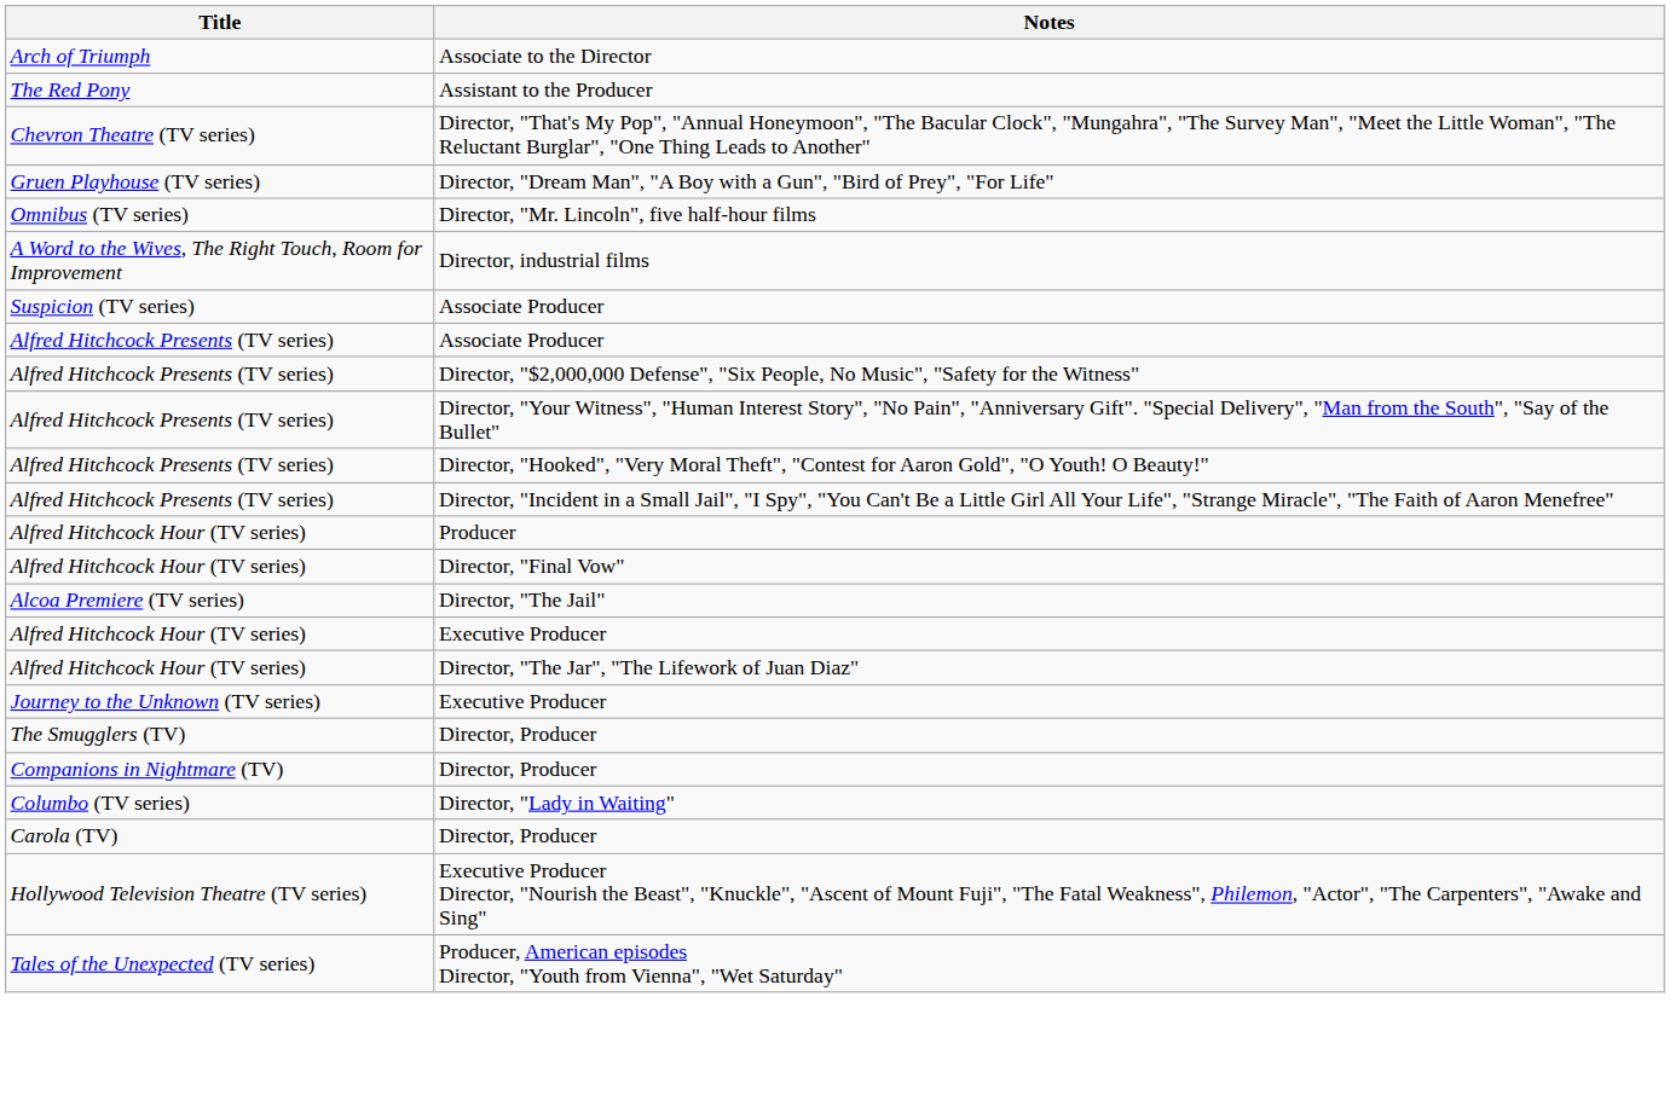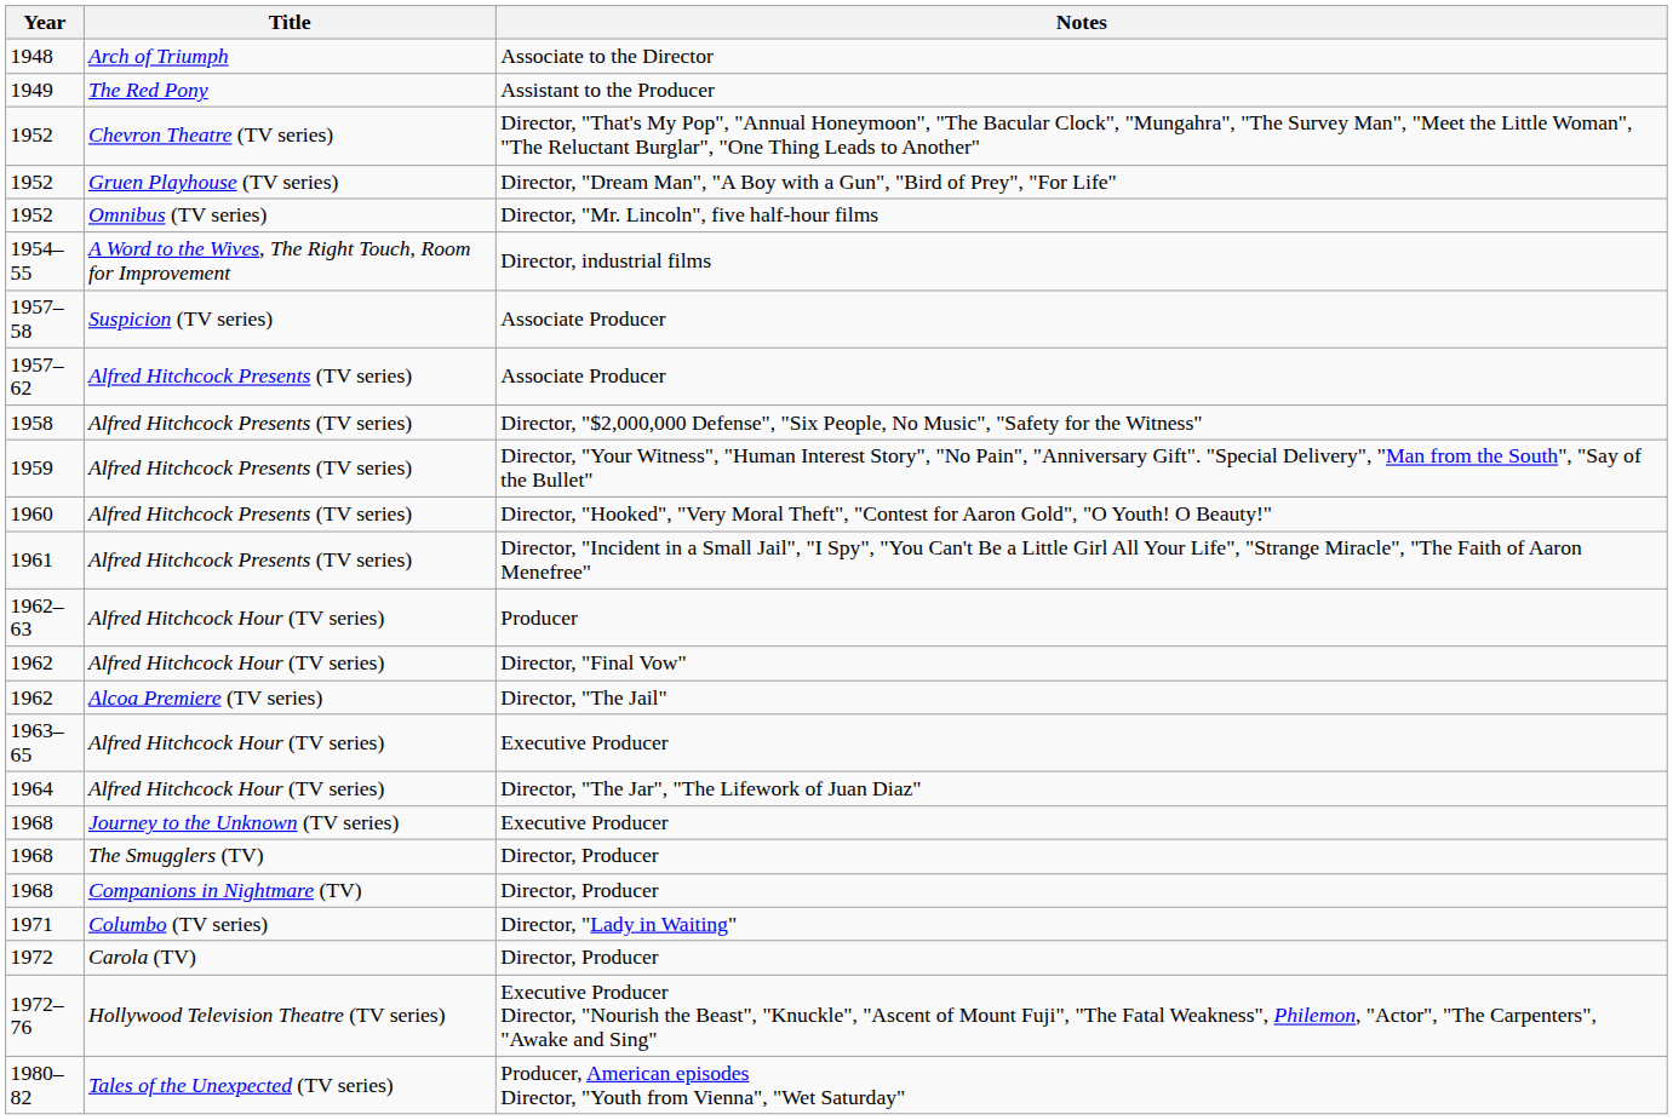 <table class="wikitable sortable">
 <tr>
+<th>Year</th>
 <th>Title</th>
 <th class="unsortable">Notes</th>
 </tr>
 <tr>
+<td>1948</td>
 <td><em><a href='#'>Arch of Triumph</a></em></td>
 <td>Associate to the Director</td>
 </tr>
 <tr>
+<td>1949</td>
 <td><em><a href='#'>The Red Pony</a></em></td>
 <td>Assistant to the Producer</td>
 </tr>
 <tr>
+<td>1952</td>
 <td><em><a href='#'>Chevron Theatre</a></em> (TV series)</td>
 <td>Director, "That's My Pop", "Annual Honeymoon", "The Bacular Clock", "Mungahra", "The Survey Man", "Meet the Little Woman", "The Reluctant Burglar", "One Thing Leads to Another"</td>
 </tr>
 <tr>
+<td>1952</td>
 <td><em><a href='#'>Gruen Playhouse</a></em> (TV series)</td>
 <td>Director, "Dream Man", "A Boy with a Gun", "Bird of Prey", "For Life"</td>
 </tr>
 <tr>
+<td>1952</td>
 <td><em><a href='#'>Omnibus</a></em> (TV series)</td>
 <td>Director, "Mr. Lincoln", five half-hour films</td>
 </tr>
 <tr>
+<td>1954–55</td>
 <td><em><a href='#'>A Word to the Wives</a></em>, <em>The Right Touch</em>, <em>Room for Improvement</em></td>
 <td>Director, industrial films</td>
 </tr>
 <tr>
+<td>1957–58</td>
 <td><em><a href='#'>Suspicion</a></em> (TV series)</td>
 <td>Associate Producer</td>
 </tr>
 <tr>
+<td>1957–62</td>
 <td><em><a href='#'>Alfred Hitchcock Presents</a></em> (TV series)</td>
 <td>Associate Producer</td>
 </tr>
 <tr>
+<td>1958</td>
 <td><em>Alfred Hitchcock Presents</em> (TV series)</td>
 <td>Director, "$2,000,000 Defense", "Six People, No Music", "Safety for the Witness"</td>
 </tr>
 <tr>
+<td>1959</td>
 <td><em>Alfred Hitchcock Presents</em> (TV series)</td>
 <td>Director, "Your Witness", "Human Interest Story", "No Pain", "Anniversary Gift". "Special Delivery", "<a href='#'>Man from the South</a>", "Say of the Bullet"</td>
 </tr>
 <tr>
+<td>1960</td>
 <td><em>Alfred Hitchcock Presents</em> (TV series)</td>
 <td>Director, "Hooked", "Very Moral Theft", "Contest for Aaron Gold", "O Youth! O Beauty!"</td>
 </tr>
 <tr>
+<td>1961</td>
 <td><em>Alfred Hitchcock Presents</em> (TV series)</td>
 <td>Director, "Incident in a Small Jail", "I Spy", "You Can't Be a Little Girl All Your Life", "Strange Miracle", "The Faith of Aaron Menefree"</td>
 </tr>
 <tr>
+<td>1962–63</td>
 <td><em>Alfred Hitchcock Hour</em> (TV series)</td>
 <td>Producer</td>
 </tr>
 <tr>
+<td>1962</td>
 <td><em>Alfred Hitchcock Hour</em> (TV series)</td>
 <td>Director, "Final Vow"</td>
 </tr>
 <tr>
+<td>1962</td>
 <td><em><a href='#'>Alcoa Premiere</a></em> (TV series)</td>
 <td>Director, "The Jail"</td>
 </tr>
 <tr>
+<td>1963–65</td>
 <td><em>Alfred Hitchcock Hour</em> (TV series)</td>
 <td>Executive Producer</td>
 </tr>
 <tr>
+<td>1964</td>
 <td><em>Alfred Hitchcock Hour</em> (TV series)</td>
 <td>Director, "The Jar", "The Lifework of Juan Diaz"</td>
 </tr>
 <tr>
+<td>1968</td>
 <td><em><a href='#'>Journey to the Unknown</a></em> (TV series)</td>
 <td>Executive Producer</td>
 </tr>
 <tr>
+<td>1968</td>
 <td><em>The Smugglers</em> (TV)</td>
 <td>Director, Producer</td>
 </tr>
 <tr>
+<td>1968</td>
 <td><em><a href='#'>Companions in Nightmare</a></em> (TV)</td>
 <td>Director, Producer</td>
 </tr>
 <tr>
+<td>1971</td>
 <td><em><a href='#'>Columbo</a></em> (TV series)</td>
 <td>Director, "<a href='#'>Lady in Waiting</a>"</td>
 </tr>
 <tr>
+<td>1972</td>
 <td><em>Carola</em> (TV)</td>
 <td>Director, Producer</td>
 </tr>
 <tr>
+<td>1972–76</td>
 <td><em>Hollywood Television Theatre</em> (TV series)</td>
 <td>Executive Producer<br>Director, "Nourish the Beast", "Knuckle", "Ascent of Mount Fuji", "The Fatal Weakness", <em><a href='#'>Philemon</a></em>, "Actor", "The Carpenters", "Awake and Sing"</td>
 </tr>
 <tr>
+<td>1980–82</td>
 <td><em><a href='#'>Tales of the Unexpected</a></em> (TV series)</td>
 <td>Producer, <a href='#'>American episodes</a><br>Director, "Youth from Vienna", "Wet Saturday"</td>
 </tr>
 </table>
